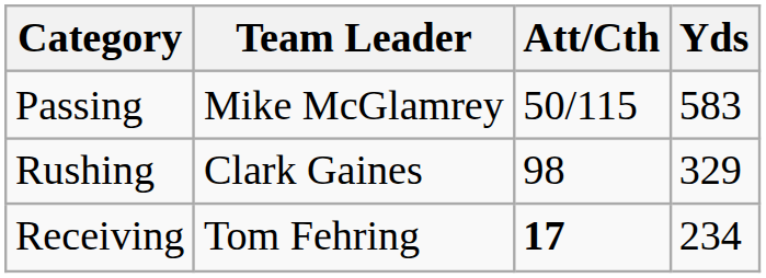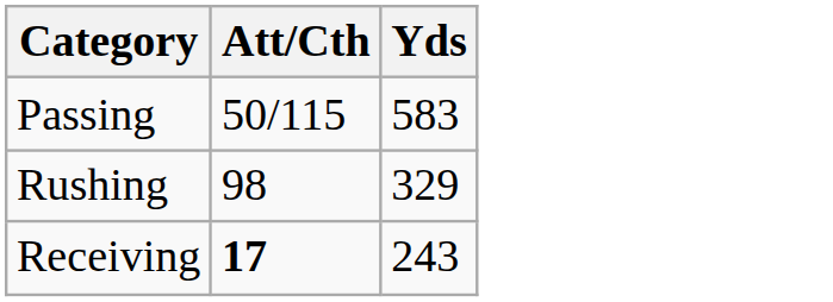 <table class="wikitable">
 <tr>
 <th>Category</th>
-<th>Team Leader</th>
 <th>Att/Cth</th>
 <th>Yds</th>
 </tr>
 <tr style="background: ##ddffdd;">
 <td>Passing</td>
-<td>Mike McGlamrey</td>
 <td>50/115</td>
 <td>583</td>
 </tr>
 <tr style="background: ##ffdddd;">
 <td>Rushing</td>
-<td>Clark Gaines</td>
 <td>98</td>
 <td>329</td>
 </tr>
 <tr style="background: ##ddffdd;">
 <td>Receiving</td>
-<td>Tom Fehring</td>
 <td><strong>17</strong></td>
-<td>234</td>
+<td>243</td>
 </tr>
 </table>
